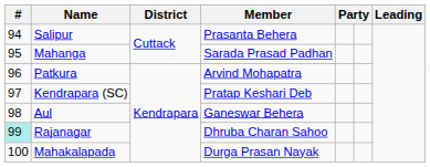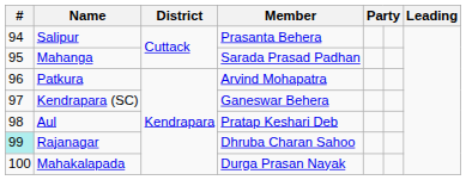 <table class="wikitable sortable">
 <tr>
 <th>#</th>
 <th>Name</th>
 <th>District</th>
 <th>Member</th>
 <th colspan="2">Party</th>
 <th colspan="2">Leading<br></th>
 </tr>
 <tr>
 <td>94</td>
 <td><a href='#'>Salipur</a></td>
 <td rowspan="2"><a href='#'>Cuttack</a></td>
 <td><a href='#'>Prasanta Behera</a></td>
 <td></td>
 <td></td>
 </tr>
 <tr>
 <td>95</td>
 <td><a href='#'>Mahanga</a></td>
 <td><a href='#'>Sarada Prasad Padhan</a></td>
 <td></td>
 <td></td>
 </tr>
 <tr>
 <td>96</td>
 <td><a href='#'>Patkura</a></td>
 <td rowspan="5"><a href='#'>Kendrapara</a></td>
 <td><a href='#'>Arvind Mohapatra</a></td>
 <td></td>
 <td></td>
 </tr>
 <tr>
 <td>97</td>
 <td><a href='#'>Kendrapara</a> (SC)</td>
-<td><a href='#'>Pratap Keshari Deb</a></td>
+<td><a href='#'>Ganeswar Behera</a></td>
 <td></td>
 <td></td>
 </tr>
 <tr>
 <td>98</td>
 <td><a href='#'>Aul</a></td>
-<td><a href='#'>Ganeswar Behera</a></td>
+<td><a href='#'>Pratap Keshari Deb</a></td>
 <td></td>
 <td></td>
 </tr>
 <tr>
 <td style="background: paleturquoise;">99</td>
 <td><a href='#'>Rajanagar</a></td>
 <td><a href='#'>Dhruba Charan Sahoo</a></td>
 <td></td>
 <td></td>
 </tr>
 <tr>
 <td>100</td>
 <td><a href='#'>Mahakalapada</a></td>
 <td><a href='#'>Durga Prasan Nayak</a></td>
 <td></td>
 <td></td>
 </tr>
 </table>
